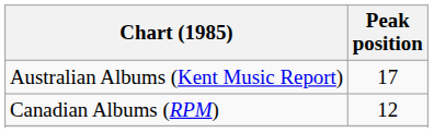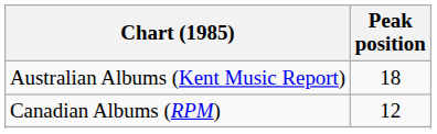 <table class="wikitable sortable">
 <tr>
 <th>Chart (1985)</th>
 <th>Peak<br>position</th>
 </tr>
 <tr>
 <td>Australian Albums (<a href='#'>Kent Music Report</a>)</td>
-<td style="text-align: center;">17</td>
+<td style="text-align: center;">18</td>
 </tr>
 <tr>
 <td>Canadian Albums (<em><a href='#'>RPM</a></em>)</td>
 <td style="text-align: center;">12</td>
 </tr>
 <tr>
 </tr>
 <tr>
 </tr>
 <tr>
 </tr>
 <tr>
 </tr>
 <tr>
 </tr>
 <tr>
 </tr>
 <tr>
 </tr>
 <tr>
 </tr>
 </table>
